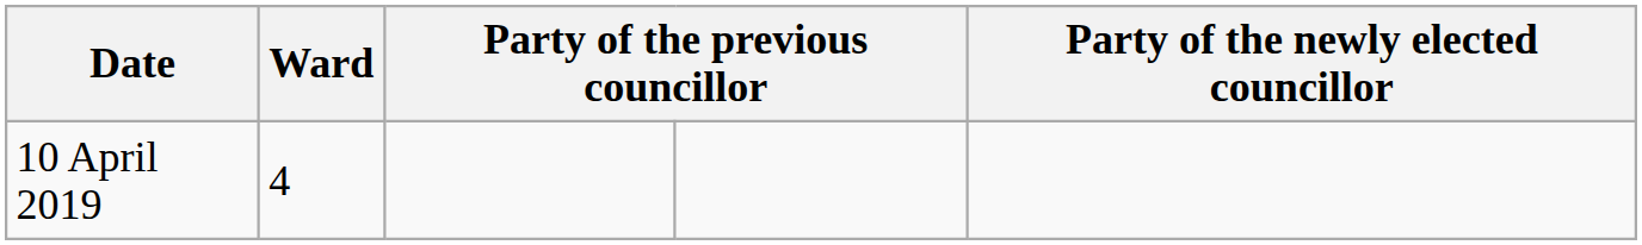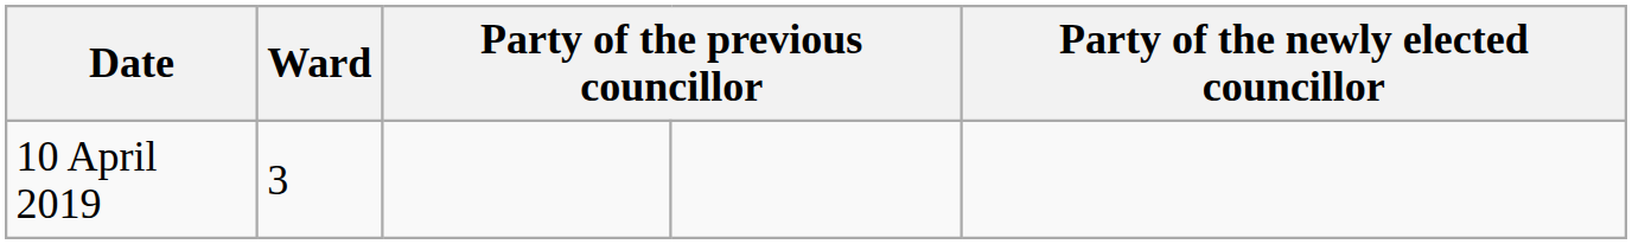 <table class="wikitable">
 <tr>
 <th>Date</th>
 <th>Ward</th>
 <th colspan=2>Party of the previous councillor</th>
 <th colspan=2>Party of the newly elected councillor</th>
 </tr>
 <tr>
 <td>10 April 2019</td>
-<td>4</td>
+<td>3</td>
 <td></td>
 <td></td>
 </tr>
 </table>
